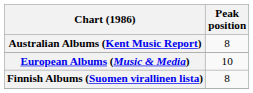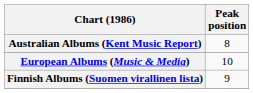 <table class="wikitable sortable plainrowheaders" style="text-align:center">
 <tr>
 <th scope="col">Chart (1986)</th>
 <th scope="col">Peak<br>position</th>
 </tr>
 <tr>
 <th scope="row">Australian Albums (<a href='#'>Kent Music Report</a>)</th>
 <td>8</td>
 </tr>
 <tr>
 </tr>
 <tr>
 </tr>
 <tr>
 <th scope="row"><a href='#'>European Albums</a> (<em><a href='#'>Music & Media</a></em>)</th>
 <td>10</td>
 </tr>
 <tr>
 <th scope="row">Finnish Albums (<a href='#'>Suomen virallinen lista</a>)</th>
-<td>8</td>
+<td>9</td>
 </tr>
 <tr>
 </tr>
 <tr>
 </tr>
 <tr>
 </tr>
 <tr>
 </tr>
 <tr>
 </tr>
 <tr>
 </tr>
 <tr>
 </tr>
 <tr>
 </tr>
 </table>
